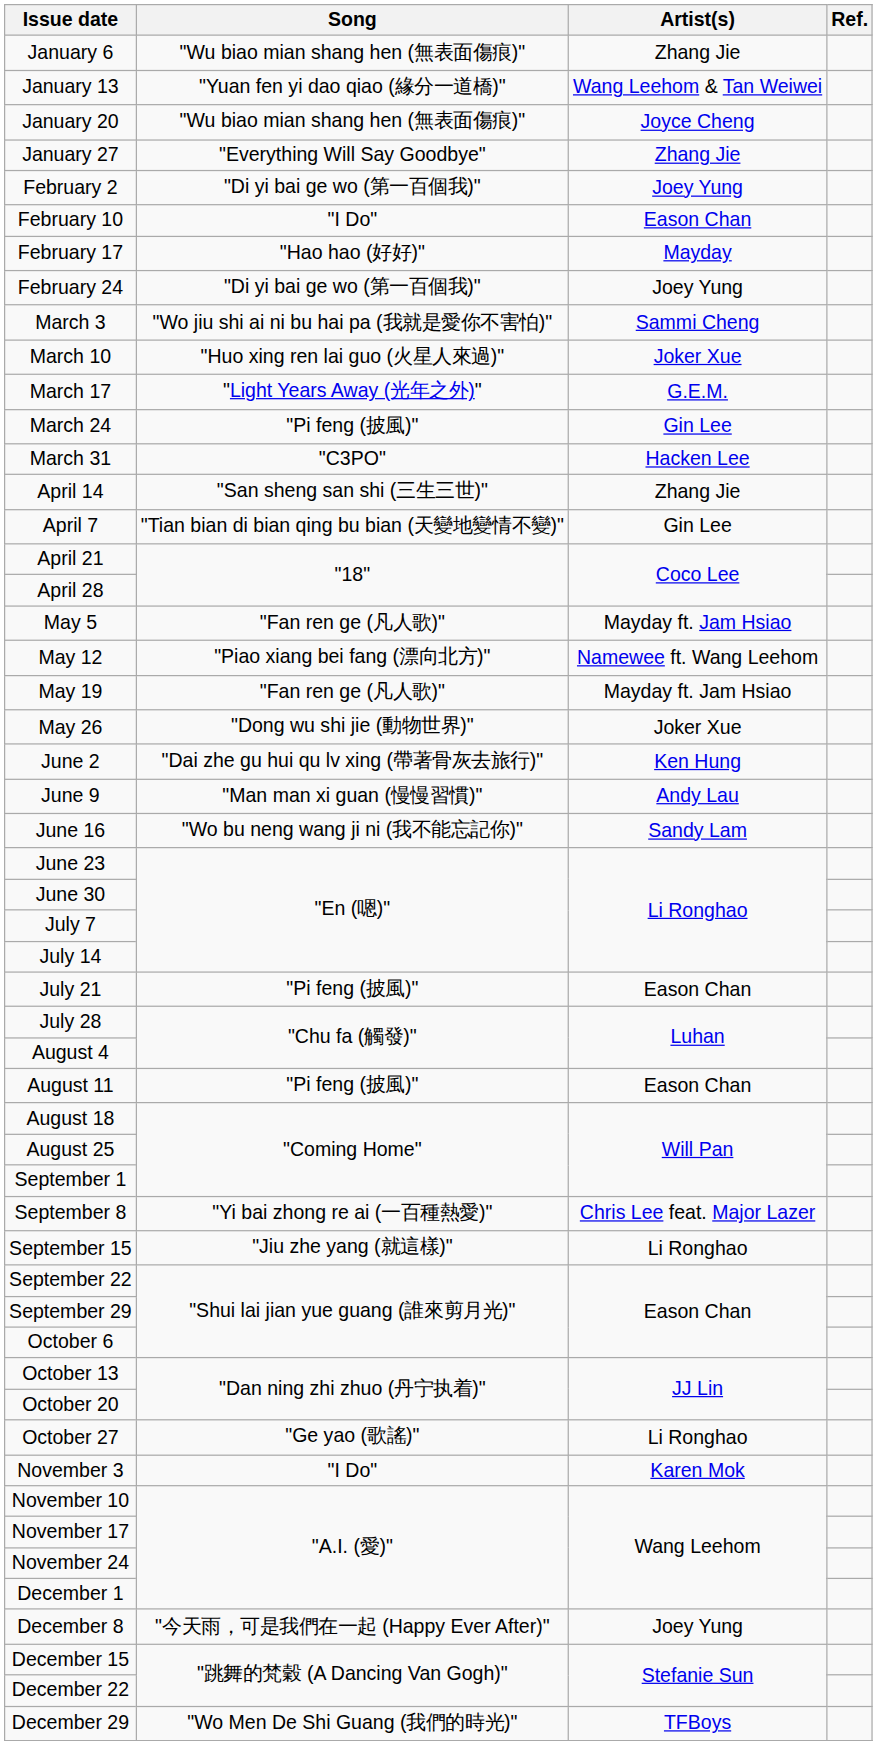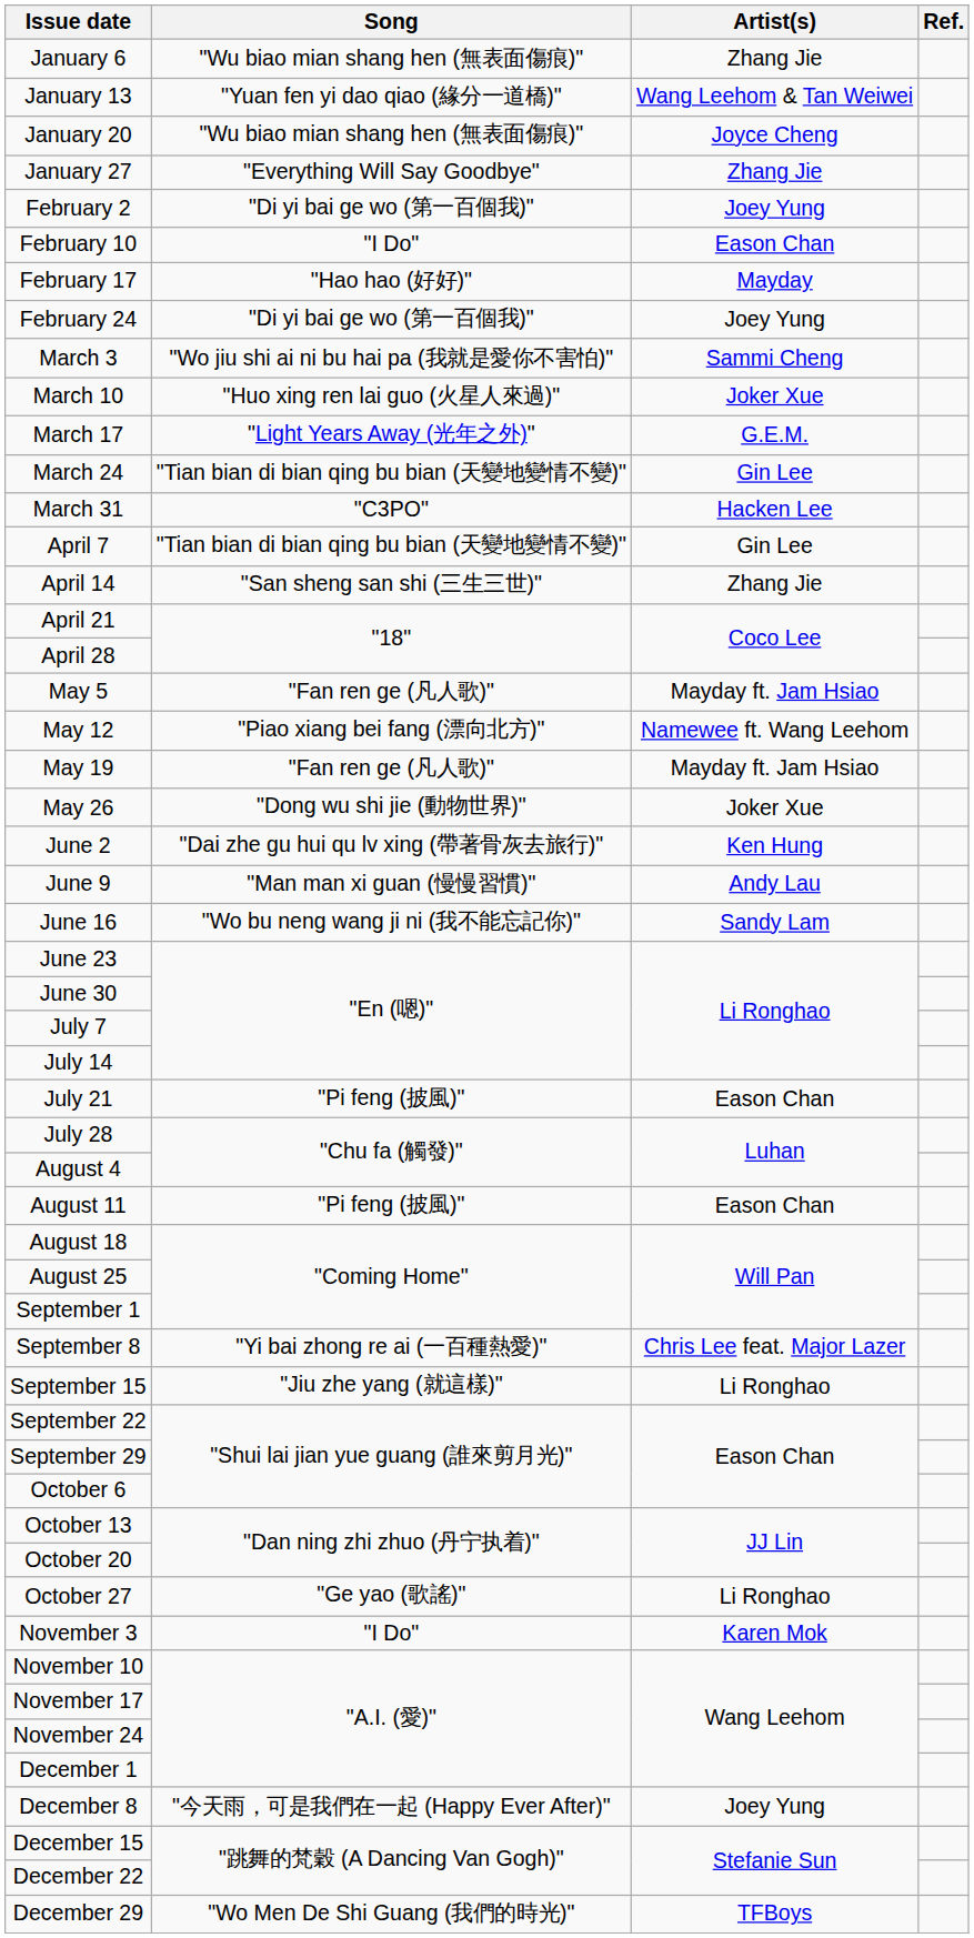 <table class="wikitable" style="text-align: center;">
 <tr>
 <th>Issue date</th>
 <th>Song</th>
 <th>Artist(s)</th>
 <th>Ref.</th>
 </tr>
 <tr>
 <td>January 6</td>
 <td>"Wu biao mian shang hen (無表面傷痕)"</td>
 <td>Zhang Jie</td>
 <td></td>
 </tr>
 <tr>
 <td>January 13</td>
 <td>"Yuan fen yi dao qiao (緣分一道橋)"</td>
 <td><a href='#'>Wang Leehom</a> & <a href='#'>Tan Weiwei</a></td>
 <td></td>
 </tr>
 <tr>
 <td>January 20</td>
 <td>"Wu biao mian shang hen (無表面傷痕)"</td>
 <td><a href='#'>Joyce Cheng</a></td>
 <td></td>
 </tr>
 <tr>
 <td>January 27</td>
 <td>"Everything Will Say Goodbye"</td>
 <td><a href='#'>Zhang Jie</a></td>
 <td></td>
 </tr>
 <tr>
 <td>February 2</td>
 <td>"Di yi bai ge wo (第一百個我)"</td>
 <td><a href='#'>Joey Yung</a></td>
 <td></td>
 </tr>
 <tr>
 <td>February 10</td>
 <td>"I Do"</td>
 <td><a href='#'>Eason Chan</a></td>
 <td></td>
 </tr>
 <tr>
 <td>February 17</td>
 <td>"Hao hao (好好)"</td>
 <td><a href='#'>Mayday</a></td>
 <td></td>
 </tr>
 <tr>
 <td>February 24</td>
 <td>"Di yi bai ge wo (第一百個我)"</td>
 <td>Joey Yung</td>
 <td></td>
 </tr>
 <tr>
 <td>March 3</td>
 <td>"Wo jiu shi ai ni bu hai pa  (我就是愛你不害怕)"</td>
 <td><a href='#'>Sammi Cheng</a></td>
 <td></td>
 </tr>
 <tr>
 <td>March 10</td>
 <td>"Huo xing ren lai guo (火星人來過)"</td>
 <td><a href='#'>Joker Xue</a></td>
 <td></td>
 </tr>
 <tr>
 <td>March 17</td>
 <td>"<a href='#'>Light Years Away (光年之外)</a>"</td>
 <td><a href='#'>G.E.M.</a></td>
 <td></td>
 </tr>
 <tr>
 <td>March 24</td>
-<td>"Pi feng (披風)"</td>
+<td>"Tian bian di bian qing bu bian (天變地變情不變)"</td>
 <td><a href='#'>Gin Lee</a></td>
 <td></td>
 </tr>
 <tr>
 <td>March 31</td>
 <td>"C3PO"</td>
 <td><a href='#'>Hacken Lee</a></td>
 <td></td>
 </tr>
 <tr>
+<td>April 7</td>
+<td>"Tian bian di bian qing bu bian (天變地變情不變)"</td>
+<td>Gin Lee</td>
+<td></td>
+</tr>
+<tr>
 <td>April 14</td>
 <td>"San sheng san shi (三生三世)"</td>
 <td>Zhang Jie</td>
-<td></td>
-</tr>
-<tr>
-<td>April 7</td>
-<td>"Tian bian di bian qing bu bian (天變地變情不變)"</td>
-<td>Gin Lee</td>
 <td></td>
 </tr>
 <tr>
 <td>April 21</td>
 <td rowspan="2">"18"</td>
 <td rowspan="2"><a href='#'>Coco Lee</a></td>
 <td></td>
 </tr>
 <tr>
 <td>April 28</td>
 <td></td>
 </tr>
 <tr>
 <td>May 5</td>
 <td>"Fan ren ge (凡人歌)"</td>
 <td>Mayday ft. <a href='#'>Jam Hsiao</a></td>
 <td></td>
 </tr>
 <tr>
 <td>May 12</td>
 <td>"Piao xiang bei fang (漂向北方)"</td>
 <td><a href='#'>Namewee</a> ft. Wang Leehom</td>
 <td></td>
 </tr>
 <tr>
 <td>May 19</td>
 <td>"Fan ren ge (凡人歌)"</td>
 <td>Mayday ft. Jam Hsiao</td>
 <td></td>
 </tr>
 <tr>
 <td>May 26</td>
 <td>"Dong wu shi jie (動物世界)"</td>
 <td>Joker Xue</td>
 <td></td>
 </tr>
 <tr>
 <td>June 2</td>
 <td>"Dai zhe gu hui qu lv xing (帶著骨灰去旅行)"</td>
 <td><a href='#'>Ken Hung</a></td>
 <td></td>
 </tr>
 <tr>
 <td>June 9</td>
 <td>"Man man xi guan (慢慢習慣)"</td>
 <td><a href='#'>Andy Lau</a></td>
 <td></td>
 </tr>
 <tr>
 <td>June 16</td>
 <td>"Wo bu neng wang ji ni (我不能忘記你)"</td>
 <td><a href='#'>Sandy Lam</a></td>
 <td></td>
 </tr>
 <tr>
 <td>June 23</td>
 <td rowspan="4">"En (嗯)"</td>
 <td rowspan="4"><a href='#'>Li Ronghao</a></td>
 <td></td>
 </tr>
 <tr>
 <td>June 30</td>
 <td></td>
 </tr>
 <tr>
 <td>July 7</td>
 <td></td>
 </tr>
 <tr>
 <td>July 14</td>
 <td></td>
 </tr>
 <tr>
 <td>July 21</td>
 <td>"Pi feng (披風)"</td>
 <td>Eason Chan</td>
 <td></td>
 </tr>
 <tr>
 <td>July 28</td>
 <td rowspan="2">"Chu fa (觸發)"</td>
 <td rowspan="2"><a href='#'>Luhan</a></td>
 <td></td>
 </tr>
 <tr>
 <td>August 4</td>
 <td></td>
 </tr>
 <tr>
 <td>August 11</td>
 <td>"Pi feng (披風)"</td>
 <td>Eason Chan</td>
 <td></td>
 </tr>
 <tr>
 <td>August 18</td>
 <td rowspan="3">"Coming Home"</td>
 <td rowspan="3"><a href='#'>Will Pan</a></td>
 <td></td>
 </tr>
 <tr>
 <td>August 25</td>
 <td></td>
 </tr>
 <tr>
 <td>September 1</td>
 <td></td>
 </tr>
 <tr>
 <td>September 8</td>
 <td>"Yi bai zhong re ai (一百種熱愛)"</td>
 <td><a href='#'>Chris Lee</a> feat. <a href='#'>Major Lazer</a></td>
 <td></td>
 </tr>
 <tr>
 <td>September 15</td>
 <td>"Jiu zhe yang (就這樣)"</td>
 <td>Li Ronghao</td>
 <td></td>
 </tr>
 <tr>
 <td>September 22</td>
 <td rowspan="3">"Shui lai jian yue guang (誰來剪月光)"</td>
 <td rowspan="3">Eason Chan</td>
 <td></td>
 </tr>
 <tr>
 <td>September 29</td>
 <td></td>
 </tr>
 <tr>
 <td>October 6</td>
 <td></td>
 </tr>
 <tr>
 <td>October 13</td>
 <td rowspan="2">"Dan ning zhi zhuo (丹宁执着)"</td>
 <td rowspan="2"><a href='#'>JJ Lin</a></td>
 <td></td>
 </tr>
 <tr>
 <td>October 20</td>
 <td></td>
 </tr>
 <tr>
 <td>October 27</td>
 <td>"Ge yao (歌謠)"</td>
 <td>Li Ronghao</td>
 <td></td>
 </tr>
 <tr>
 <td>November 3</td>
 <td>"I Do"</td>
 <td><a href='#'>Karen Mok</a></td>
 <td></td>
 </tr>
 <tr>
 <td>November 10</td>
 <td rowspan="4">"A.I. (愛)"</td>
 <td rowspan="4">Wang Leehom</td>
 <td></td>
 </tr>
 <tr>
 <td>November 17</td>
 <td></td>
 </tr>
 <tr>
 <td>November 24</td>
 <td></td>
 </tr>
 <tr>
 <td>December 1</td>
 <td></td>
 </tr>
 <tr>
 <td>December 8</td>
 <td>"今天雨，可是我們在一起 (Happy Ever After)"</td>
 <td>Joey Yung</td>
 <td></td>
 </tr>
 <tr>
 <td>December 15</td>
 <td rowspan="2">"跳舞的梵穀 (A Dancing Van Gogh)"</td>
 <td rowspan="2"><a href='#'>Stefanie Sun</a></td>
 <td></td>
 </tr>
 <tr>
 <td>December 22</td>
 <td></td>
 </tr>
 <tr>
 <td>December 29</td>
 <td>"Wo Men De Shi Guang (我們的時光)"</td>
 <td><a href='#'>TFBoys</a></td>
 <td></td>
 </tr>
 <tr>
 </tr>
 </table>
